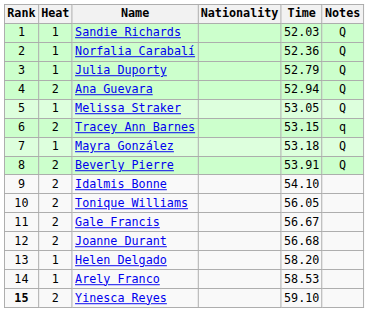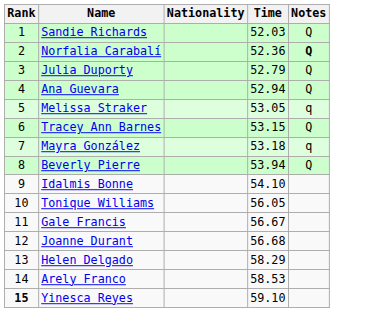 <table class="wikitable sortable" style="text-align:center; font-size:95%">
 <tr>
 <th>Rank</th>
-<th>Heat</th>
 <th>Name</th>
 <th>Nationality</th>
 <th>Time</th>
 <th>Notes</th>
 </tr>
 <tr bgcolor=ccffcc>
-<td>1</td>
 <td>1</td>
 <td align=left><a href='#'>Sandie Richards</a></td>
 <td align=left></td>
 <td>52.03</td>
 <td>Q</td>
 </tr>
 <tr bgcolor=ccffcc>
 <td>2</td>
-<td>1</td>
 <td align=left><a href='#'>Norfalia Carabalí</a></td>
 <td align=left></td>
 <td>52.36</td>
-<td>Q</td>
+<td><strong>Q</strong></td>
 </tr>
 <tr bgcolor=ccffcc>
 <td>3</td>
-<td>1</td>
 <td align=left><a href='#'>Julia Duporty</a></td>
 <td align=left></td>
 <td>52.79</td>
 <td>Q</td>
 </tr>
 <tr bgcolor=ccffcc>
 <td>4</td>
-<td>2</td>
 <td align=left><a href='#'>Ana Guevara</a></td>
 <td align=left></td>
 <td>52.94</td>
 <td>Q</td>
 </tr>
 <tr bgcolor=ddffdd>
 <td>5</td>
-<td>1</td>
 <td align=left><a href='#'>Melissa Straker</a></td>
 <td align=left></td>
 <td>53.05</td>
-<td>Q</td>
+<td>q</td>
 </tr>
 <tr bgcolor=ccffcc>
 <td>6</td>
-<td>2</td>
 <td align=left><a href='#'>Tracey Ann Barnes</a></td>
 <td align=left></td>
 <td>53.15</td>
-<td>q</td>
+<td>Q</td>
 </tr>
 <tr bgcolor=ddffdd>
 <td>7</td>
-<td>1</td>
 <td align=left><a href='#'>Mayra González</a></td>
 <td align=left></td>
 <td>53.18</td>
-<td>Q</td>
+<td>q</td>
 </tr>
 <tr bgcolor=ccffcc>
 <td>8</td>
-<td>2</td>
 <td align=left><a href='#'>Beverly Pierre</a></td>
 <td align=left></td>
-<td>53.91</td>
+<td>53.94</td>
 <td>Q</td>
 </tr>
 <tr>
 <td>9</td>
-<td>2</td>
 <td align=left><a href='#'>Idalmis Bonne</a></td>
 <td align=left></td>
 <td>54.10</td>
 <td></td>
 </tr>
 <tr>
 <td>10</td>
-<td>2</td>
 <td align=left><a href='#'>Tonique Williams</a></td>
 <td align=left></td>
 <td>56.05</td>
 <td></td>
 </tr>
 <tr>
 <td>11</td>
-<td>2</td>
 <td align=left><a href='#'>Gale Francis</a></td>
 <td align=left></td>
 <td>56.67</td>
 <td></td>
 </tr>
 <tr>
 <td>12</td>
-<td>2</td>
 <td align=left><a href='#'>Joanne Durant</a></td>
 <td align=left></td>
 <td>56.68</td>
 <td></td>
 </tr>
 <tr>
 <td>13</td>
-<td>1</td>
 <td align=left><a href='#'>Helen Delgado</a></td>
 <td align=left></td>
-<td>58.20</td>
+<td>58.29</td>
 <td></td>
 </tr>
 <tr>
 <td>14</td>
-<td>1</td>
 <td align=left><a href='#'>Arely Franco</a></td>
 <td align=left></td>
 <td>58.53</td>
 <td></td>
 </tr>
 <tr>
 <td><strong>15</strong></td>
-<td>2</td>
 <td align=left><a href='#'>Yinesca Reyes</a></td>
 <td align=left></td>
 <td>59.10</td>
 <td></td>
 </tr>
 </table>
